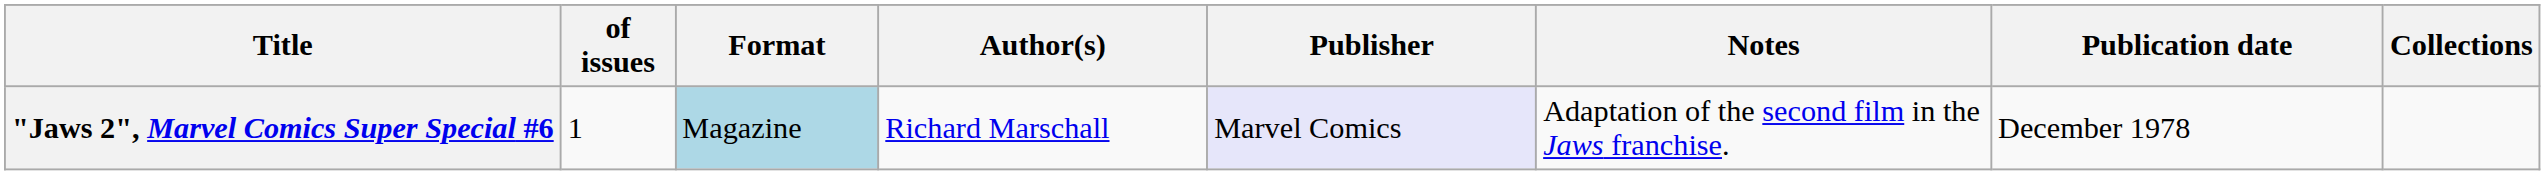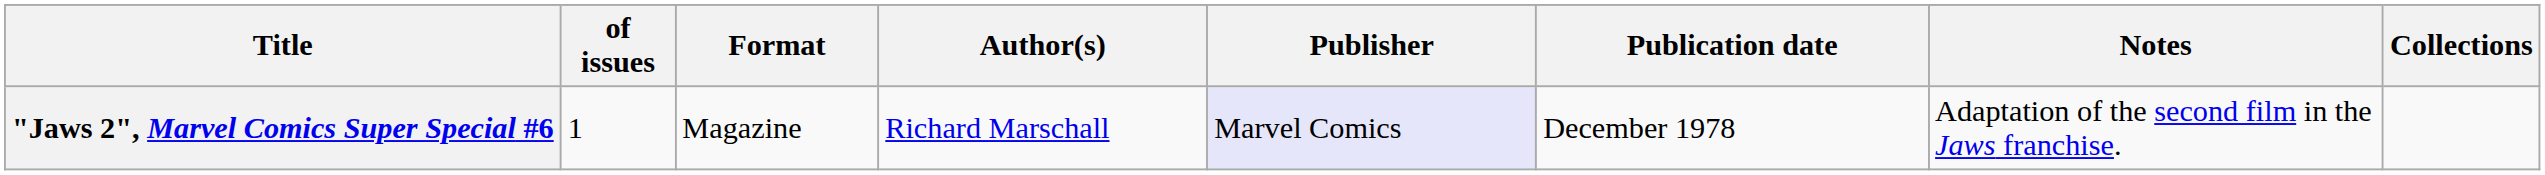 <table class="wikitable">
 <tr>
 <th>Title</th>
 <th style="width:40pt"> of issues</th>
 <th style="width:75pt">Format</th>
 <th style="width:125pt">Author(s)</th>
 <th style="width:125pt">Publisher</th>
+<th style="width:150pt">Publication date</th>
 <th style="width:175pt">Notes</th>
-<th style="width:150pt">Publication date</th>
 <th>Collections</th>
 </tr>
 <tr>
 <th>"Jaws 2", <a href='#'><em>Marvel Comics Super Special</em> #6</a></th>
 <td>1</td>
-<td style="background: lightblue;">Magazine</td>
+<td>Magazine</td>
 <td><a href='#'>Richard Marschall</a></td>
 <td style="background: lavender;">Marvel Comics</td>
+<td>December 1978</td>
 <td>Adaptation of the <a href='#'>second film</a> in the <a href='#'><em>Jaws</em> franchise</a>.</td>
-<td>December 1978</td>
 <td></td>
 </tr>
 </table>
